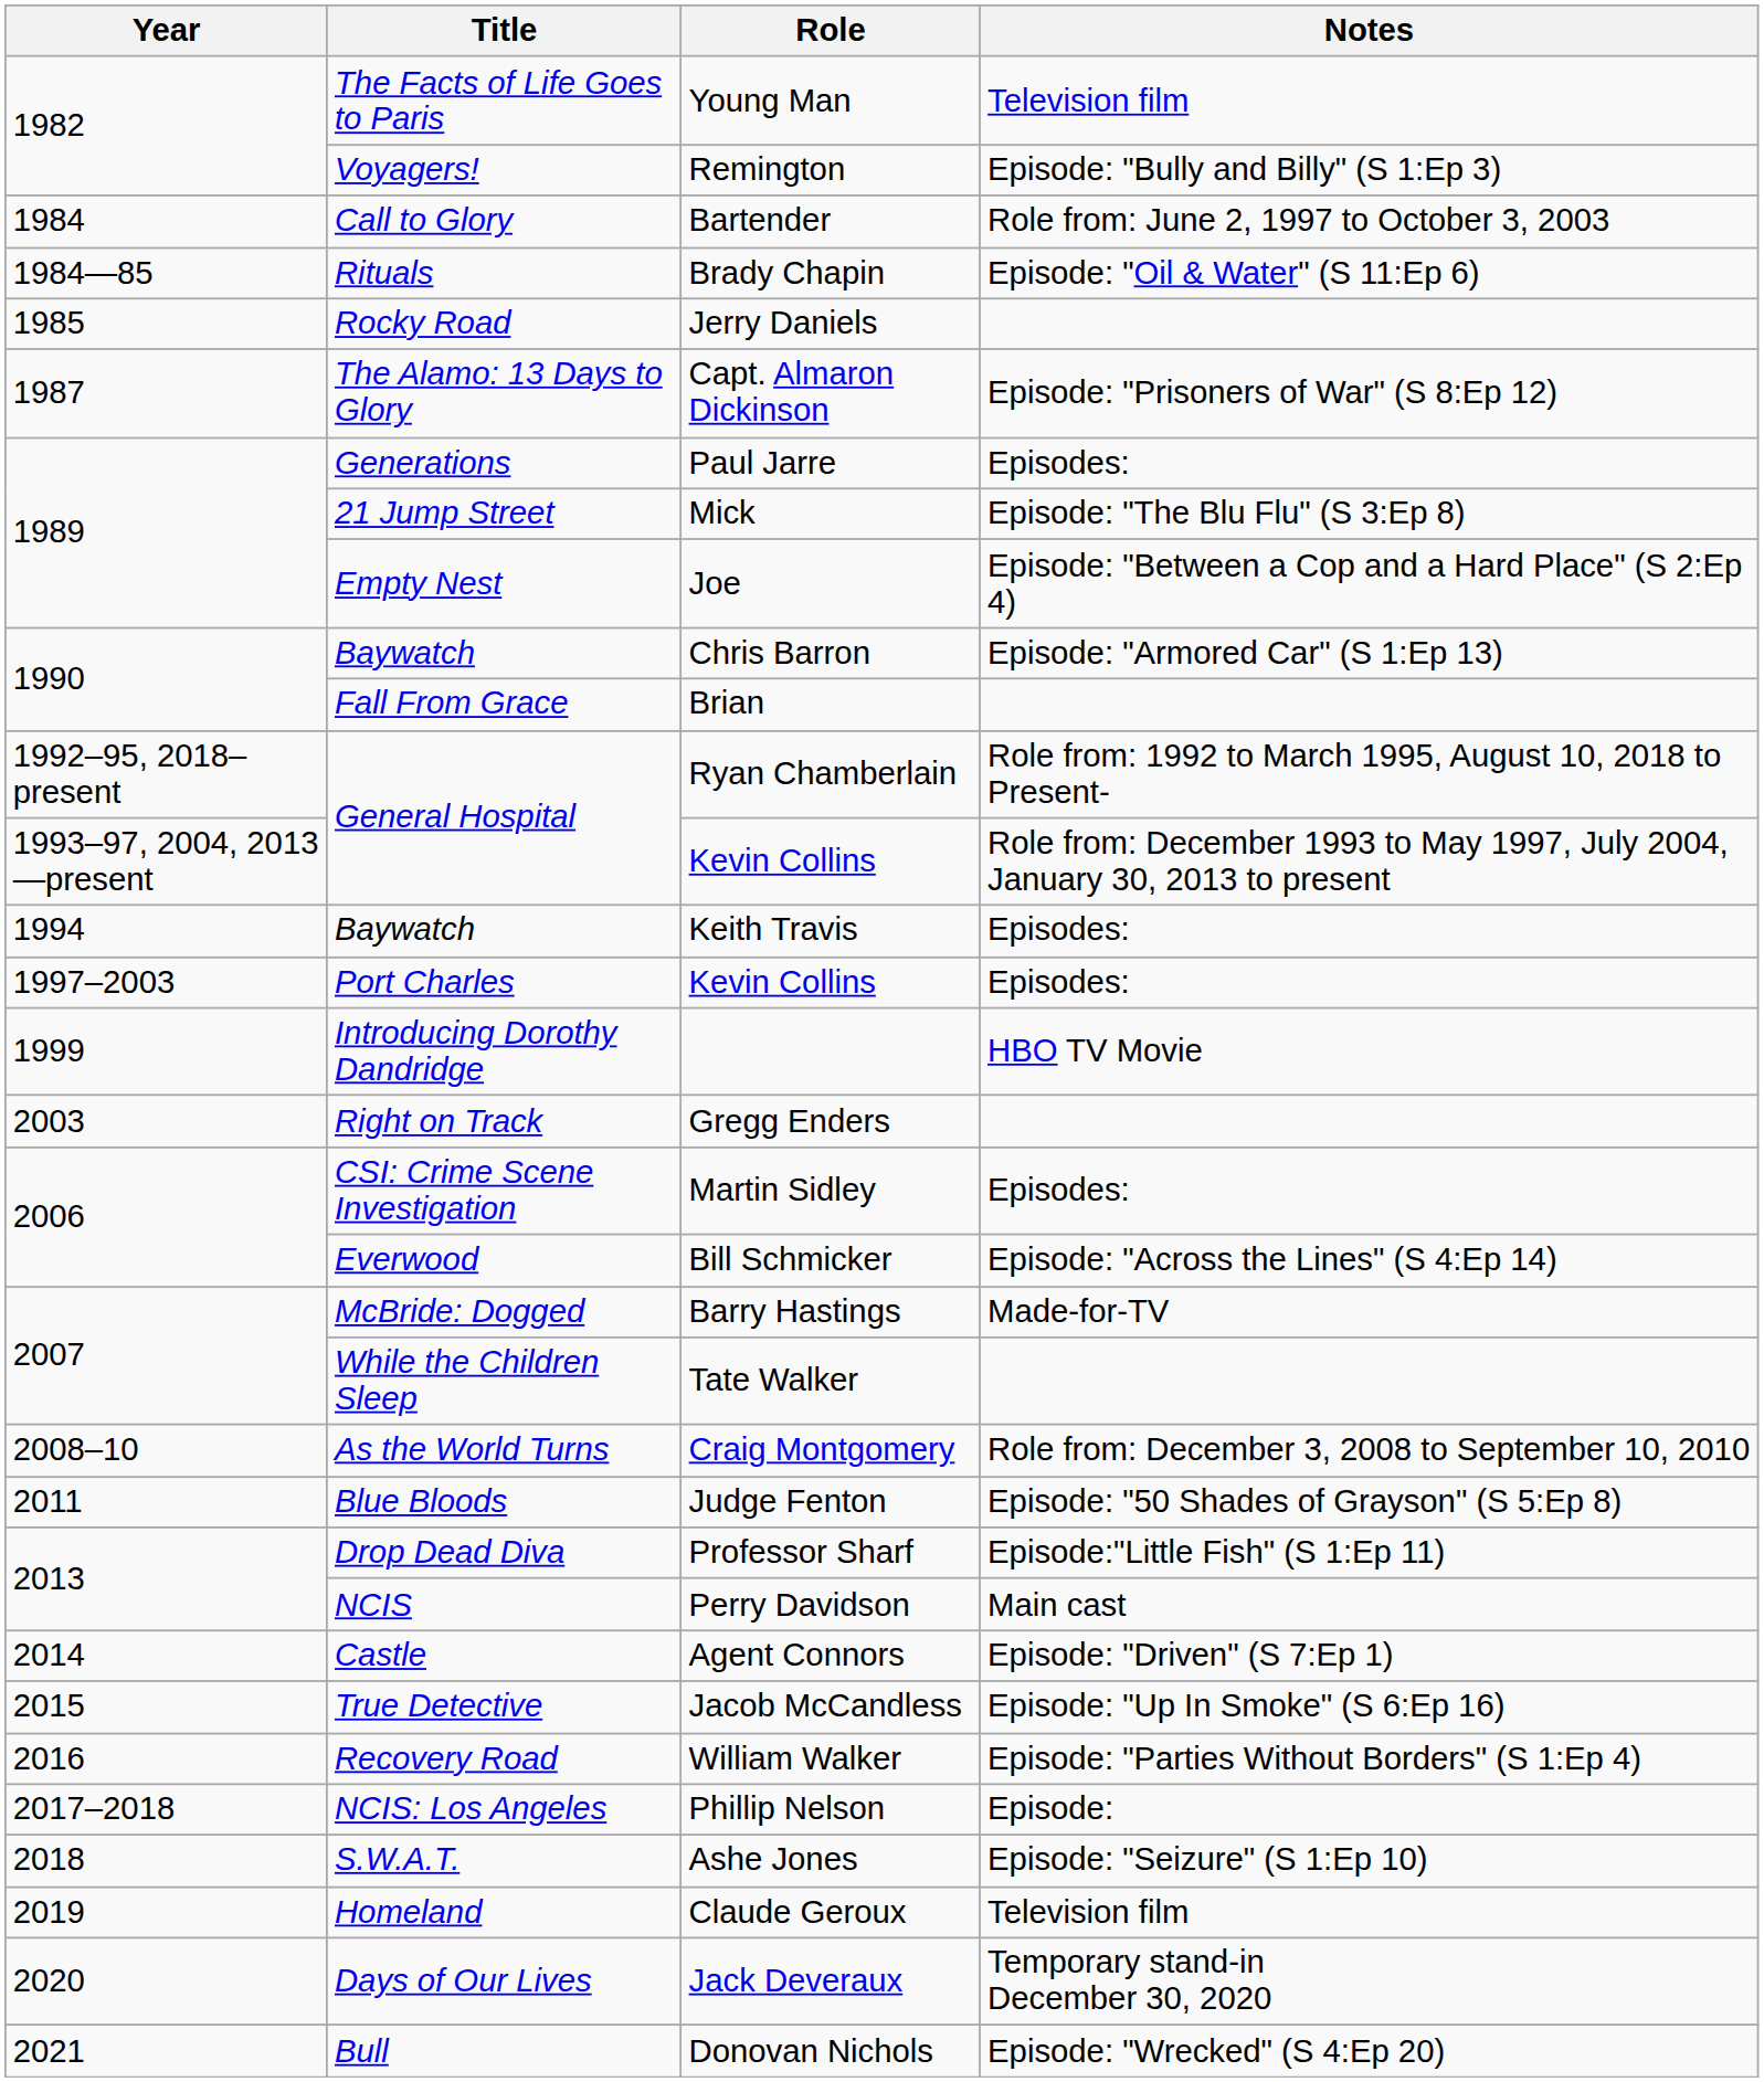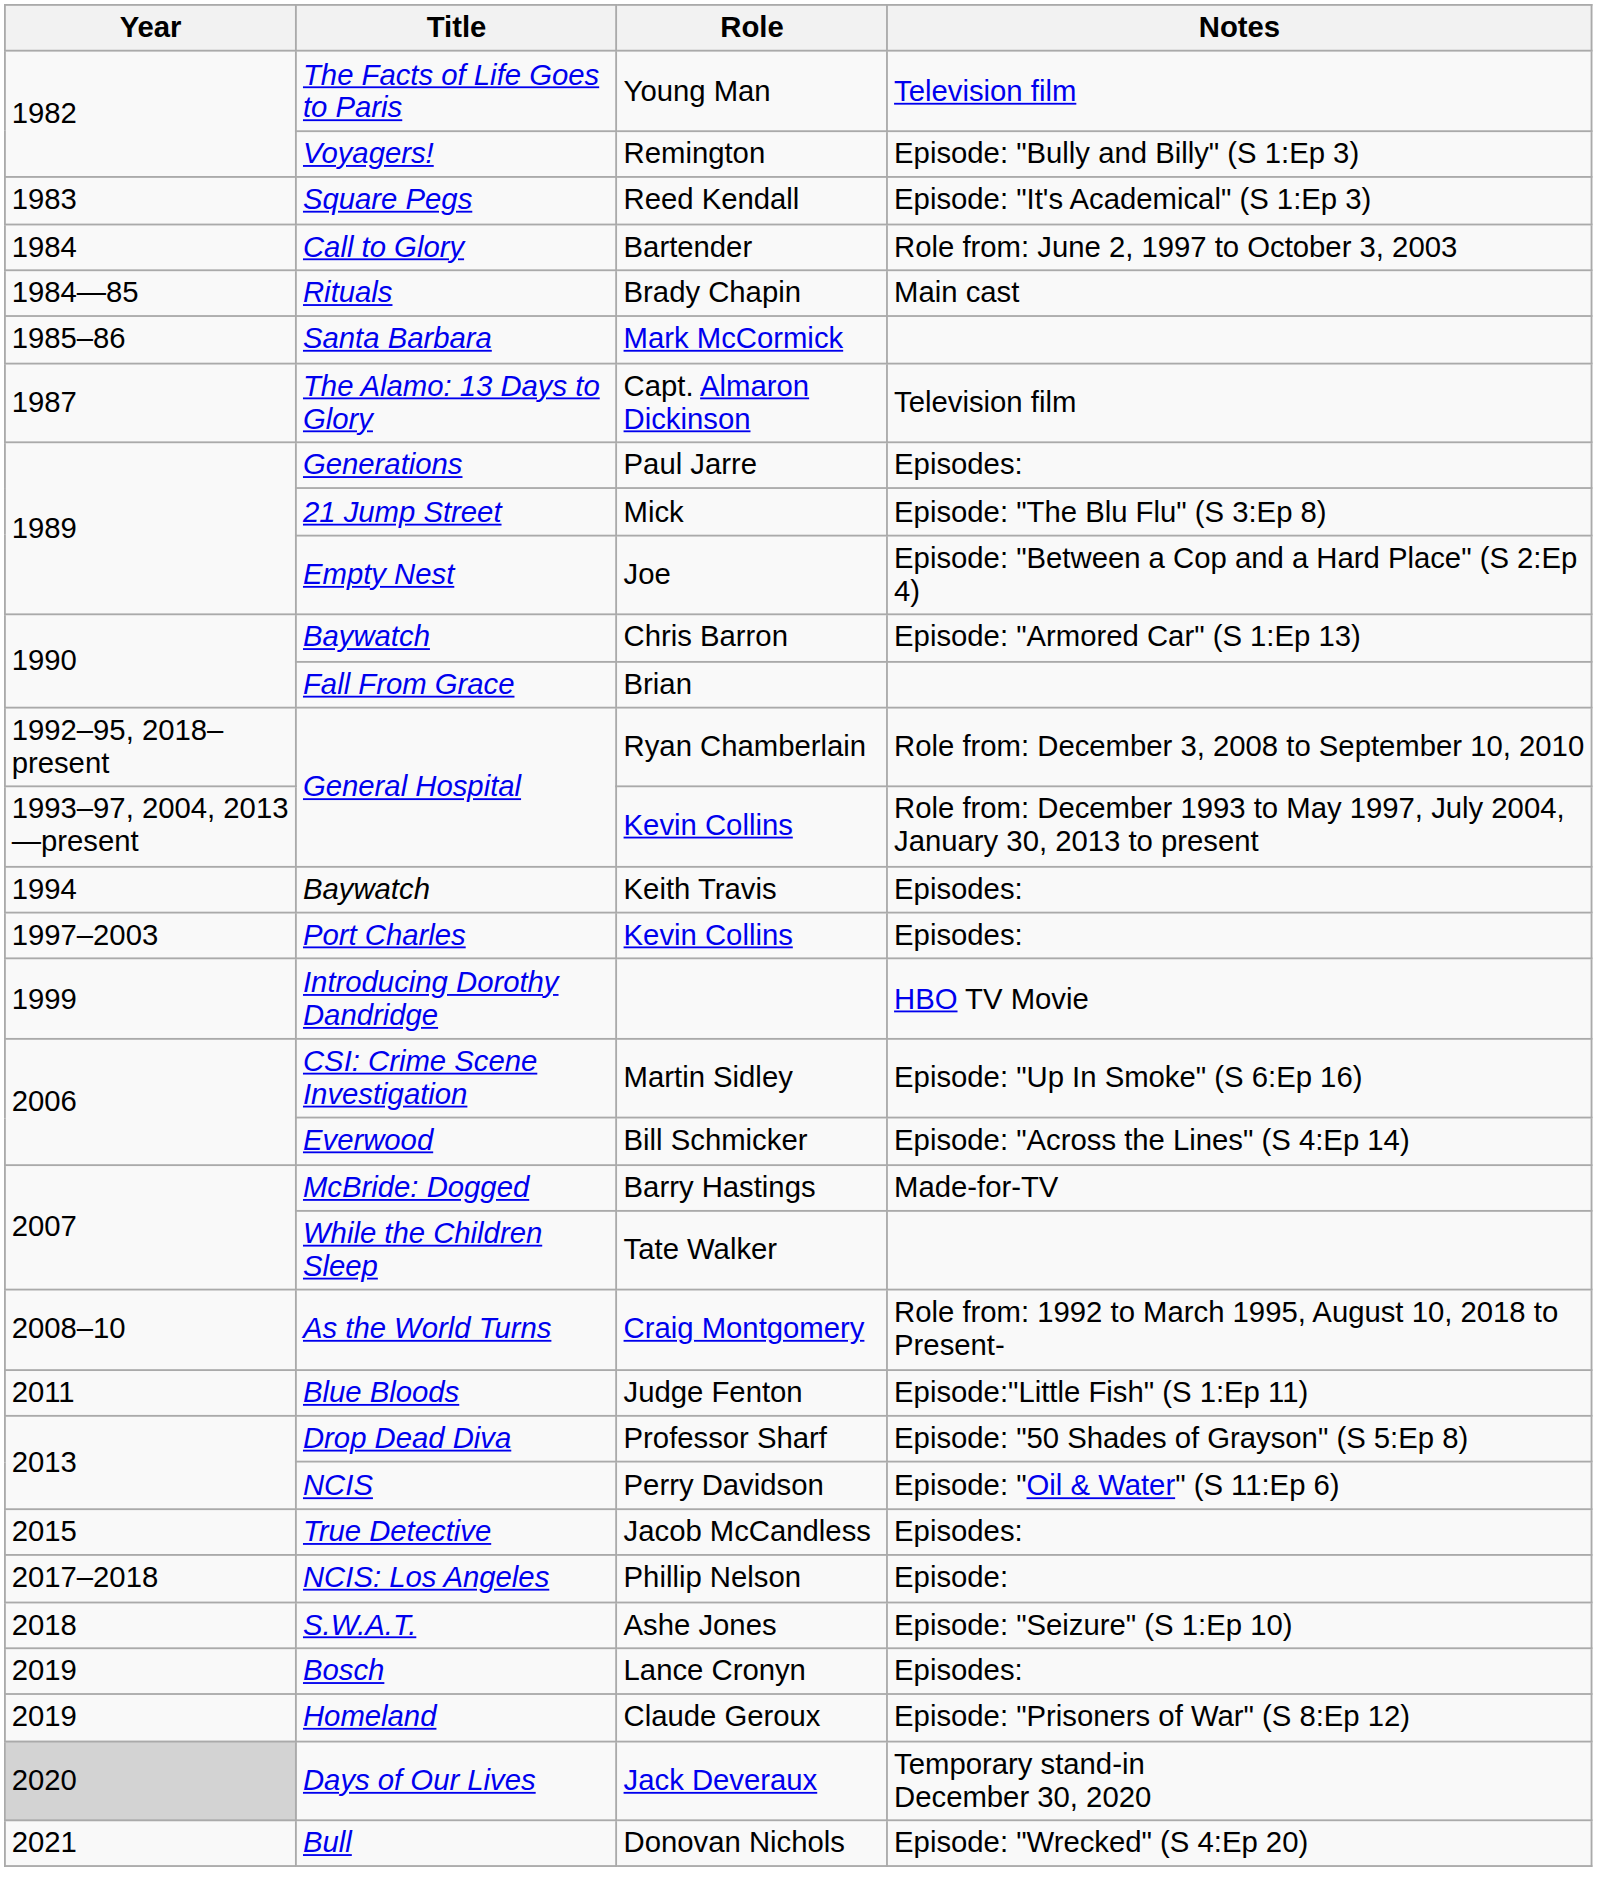 <table class="wikitable" style="font-size: 100%;">
 <tr>
 <th>Year</th>
 <th>Title</th>
 <th>Role</th>
 <th>Notes</th>
 </tr>
 <tr>
 <td rowspan=2>1982</td>
 <td><em><a href='#'>The Facts of Life Goes to Paris</a></em></td>
 <td>Young Man</td>
 <td><a href='#'>Television film</a></td>
 </tr>
 <tr>
 <td><em><a href='#'>Voyagers!</a></em></td>
 <td>Remington</td>
 <td>Episode: "Bully and Billy" (S 1:Ep 3)</td>
 </tr>
 <tr>
+<td>1983</td>
+<td><em><a href='#'>Square Pegs</a></em></td>
+<td>Reed Kendall</td>
+<td>Episode: "It's Academical" (S 1:Ep 3)</td>
+</tr>
+<tr>
 <td>1984</td>
 <td><em><a href='#'>Call to Glory</a></em></td>
 <td>Bartender</td>
 <td>Role from: June 2, 1997 to October 3, 2003</td>
 </tr>
 <tr>
 <td>1984—85</td>
 <td><em><a href='#'>Rituals</a></em></td>
 <td>Brady Chapin</td>
-<td>Episode: "<a href='#'>Oil & Water</a>" (S 11:Ep 6)</td>
+<td>Main cast</td>
 </tr>
 <tr>
-<td>1985</td>
-<td><em><a href='#'>Rocky Road</a></em></td>
-<td>Jerry Daniels</td>
+<td>1985–86</td>
+<td><em><a href='#'>Santa Barbara</a></em></td>
+<td><a href='#'>Mark McCormick</a></td>
 <td></td>
 </tr>
 <tr>
 <td>1987</td>
 <td><em><a href='#'>The Alamo: 13 Days to Glory</a></em></td>
 <td>Capt. <a href='#'>Almaron Dickinson</a></td>
-<td>Episode: "Prisoners of War" (S 8:Ep 12)</td>
+<td>Television film</td>
 </tr>
 <tr>
 <td rowspan=3>1989</td>
 <td><em><a href='#'>Generations</a></em></td>
 <td>Paul Jarre</td>
 <td>Episodes: </td>
 </tr>
 <tr>
 <td><em><a href='#'>21 Jump Street</a></em></td>
 <td>Mick</td>
 <td>Episode: "The Blu Flu" (S 3:Ep 8)</td>
 </tr>
 <tr>
 <td><em><a href='#'>Empty Nest</a></em></td>
 <td>Joe</td>
 <td>Episode: "Between a Cop and a Hard Place" (S 2:Ep 4)</td>
 </tr>
 <tr>
 <td rowspan=2>1990</td>
 <td><em><a href='#'>Baywatch</a></em></td>
 <td>Chris Barron</td>
 <td>Episode: "Armored Car" (S 1:Ep 13)</td>
 </tr>
 <tr>
 <td><em><a href='#'>Fall From Grace</a></em></td>
 <td>Brian</td>
 <td></td>
 </tr>
 <tr>
 <td>1992–95, 2018–present</td>
 <td rowspan="2"><em><a href='#'>General Hospital</a></em></td>
 <td>Ryan Chamberlain</td>
-<td>Role from: 1992 to March 1995, August 10, 2018 to Present-</td>
+<td>Role from: December 3, 2008 to September 10, 2010</td>
 </tr>
 <tr>
 <td>1993–97, 2004, 2013—present</td>
 <td><a href='#'>Kevin Collins</a></td>
 <td>Role from: December 1993 to May 1997, July 2004, January 30, 2013 to present</td>
 </tr>
 <tr>
 <td>1994</td>
 <td><em>Baywatch</em></td>
 <td>Keith Travis</td>
 <td>Episodes: </td>
 </tr>
 <tr>
 <td>1997–2003</td>
 <td><em><a href='#'>Port Charles</a></em></td>
 <td><a href='#'>Kevin Collins</a></td>
 <td>Episodes: </td>
 </tr>
 <tr>
 <td>1999</td>
 <td><em><a href='#'>Introducing Dorothy Dandridge</a></em></td>
 <td></td>
 <td><a href='#'>HBO</a> TV Movie</td>
 </tr>
 <tr>
-<td>2003</td>
-<td><em><a href='#'>Right on Track</a></em></td>
-<td>Gregg Enders</td>
-<td></td>
-</tr>
-<tr>
 <td rowspan=2>2006</td>
 <td><em><a href='#'>CSI: Crime Scene Investigation</a></em></td>
 <td>Martin Sidley</td>
-<td>Episodes: </td>
+<td>Episode: "Up In Smoke" (S 6:Ep 16)</td>
 </tr>
 <tr>
 <td><em><a href='#'>Everwood</a></em></td>
 <td>Bill Schmicker</td>
 <td>Episode: "Across the Lines" (S 4:Ep 14)</td>
 </tr>
 <tr>
 <td rowspan=2>2007</td>
 <td><em><a href='#'>McBride: Dogged</a></em></td>
 <td>Barry Hastings</td>
 <td>Made-for-TV</td>
 </tr>
 <tr>
 <td><em><a href='#'>While the Children Sleep</a></em></td>
 <td>Tate Walker</td>
 <td></td>
 </tr>
 <tr>
 <td>2008–10</td>
 <td><em><a href='#'>As the World Turns</a></em></td>
 <td><a href='#'>Craig Montgomery</a></td>
-<td>Role from: December 3, 2008 to September 10, 2010</td>
+<td>Role from: 1992 to March 1995, August 10, 2018 to Present-</td>
 </tr>
 <tr>
 <td>2011</td>
 <td><em><a href='#'>Blue Bloods</a></em></td>
 <td>Judge Fenton</td>
-<td>Episode: "50 Shades of Grayson" (S 5:Ep 8)</td>
+<td>Episode:"Little Fish" (S 1:Ep 11)</td>
 </tr>
 <tr>
 <td rowspan=2>2013</td>
 <td><em><a href='#'>Drop Dead Diva</a></em></td>
 <td>Professor Sharf</td>
-<td>Episode:"Little Fish" (S 1:Ep 11)</td>
+<td>Episode: "50 Shades of Grayson" (S 5:Ep 8)</td>
 </tr>
 <tr>
 <td><em><a href='#'>NCIS</a></em></td>
 <td>Perry Davidson</td>
-<td>Main cast</td>
-</tr>
-<tr>
-<td>2014</td>
-<td><em><a href='#'>Castle</a></em></td>
-<td>Agent Connors</td>
-<td>Episode: "Driven" (S 7:Ep 1)</td>
+<td>Episode: "<a href='#'>Oil & Water</a>" (S 11:Ep 6)</td>
 </tr>
 <tr>
 <td>2015</td>
 <td><em><a href='#'>True Detective</a></em></td>
 <td>Jacob McCandless</td>
-<td>Episode: "Up In Smoke" (S 6:Ep 16)</td>
-</tr>
-<tr>
-<td>2016</td>
-<td><em><a href='#'>Recovery Road</a></em></td>
-<td>William Walker</td>
-<td>Episode: "Parties Without Borders" (S 1:Ep 4)</td>
+<td>Episodes: </td>
 </tr>
 <tr>
 <td>2017–2018</td>
 <td><em><a href='#'>NCIS: Los Angeles</a></em></td>
 <td>Phillip Nelson</td>
 <td>Episode: </td>
 </tr>
 <tr>
 <td>2018</td>
 <td><em><a href='#'>S.W.A.T.</a></em></td>
 <td>Ashe Jones</td>
 <td>Episode: "Seizure" (S 1:Ep 10)</td>
 </tr>
 <tr>
 <td>2019</td>
+<td><em><a href='#'>Bosch</a></em></td>
+<td>Lance Cronyn</td>
+<td>Episodes: </td>
+</tr>
+<tr>
+<td>2019</td>
 <td><em><a href='#'>Homeland</a></em></td>
 <td>Claude Geroux</td>
-<td>Television film</td>
+<td>Episode: "Prisoners of War" (S 8:Ep 12)</td>
 </tr>
 <tr>
-<td>2020</td>
+<td style="background: lightgrey;">2020</td>
 <td><em><a href='#'>Days of Our Lives</a></em></td>
 <td><a href='#'>Jack Deveraux</a></td>
 <td>Temporary stand-in <br> December 30, 2020</td>
 </tr>
 <tr>
 <td>2021</td>
 <td><em><a href='#'>Bull</a></em></td>
 <td>Donovan Nichols</td>
 <td>Episode: "Wrecked" (S 4:Ep 20)</td>
 </tr>
 </table>
